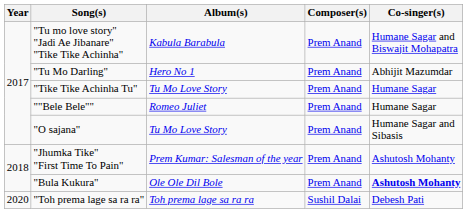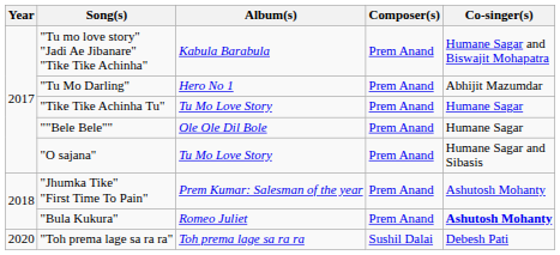 <table class="wikitable sortable">
 <tr>
 <th>Year</th>
 <th>Song(s)</th>
 <th>Album(s)</th>
 <th>Composer(s)</th>
 <th>Co-singer(s)</th>
 </tr>
 <tr>
 <td rowspan="5">2017</td>
 <td>"Tu mo love story"<br>"Jadi Ae Jibanare"<br>"Tike Tike Achinha"</td>
 <td><em><a href='#'>Kabula Barabula</a></em></td>
 <td><a href='#'>Prem Anand</a></td>
 <td><a href='#'>Humane Sagar</a> and<br><a href='#'>Biswajit Mohapatra</a></td>
 </tr>
 <tr>
 <td>"Tu Mo Darling"</td>
 <td><em><a href='#'>Hero No 1</a></em></td>
 <td><a href='#'>Prem Anand</a></td>
 <td>Abhijit Mazumdar</td>
 </tr>
 <tr>
 <td>"Tike Tike Achinha Tu"</td>
 <td><em><a href='#'>Tu Mo Love Story</a></em></td>
 <td><a href='#'>Prem Anand</a></td>
 <td><a href='#'>Humane Sagar</a></td>
 </tr>
 <tr>
 <td>""Bele Bele""</td>
-<td><em><a href='#'>Romeo Juliet</a></em></td>
+<td><em><a href='#'>Ole Ole Dil Bole</a></em></td>
 <td><a href='#'>Prem Anand</a></td>
 <td>Humane Sagar</td>
 </tr>
 <tr>
 <td>"O sajana"</td>
 <td><em><a href='#'>Tu Mo Love Story</a></em></td>
 <td><a href='#'>Prem Anand</a></td>
 <td>Humane Sagar and<br>Sibasis</td>
 </tr>
 <tr>
 <td rowspan="2">2018</td>
 <td>"Jhumka Tike"<br>"First Time To Pain"</td>
 <td><em><a href='#'>Prem Kumar: Salesman of the year</a></em></td>
 <td><a href='#'>Prem Anand</a></td>
 <td><a href='#'>Ashutosh Mohanty</a></td>
 </tr>
 <tr>
 <td>"Bula Kukura"</td>
-<td><em><a href='#'>Ole Ole Dil Bole</a></em></td>
+<td><em><a href='#'>Romeo Juliet</a></em></td>
 <td><a href='#'>Prem Anand</a></td>
 <td><strong><a href='#'>Ashutosh Mohanty</a></strong></td>
 </tr>
 <tr>
 <td rowspan="3">2020</td>
 <td>"Toh prema lage sa ra ra"</td>
 <td><em><a href='#'>Toh prema lage sa ra ra</a></em></td>
 <td><a href='#'>Sushil Dalai</a></td>
 <td><a href='#'>Debesh Pati</a></td>
 </tr>
 </table>
